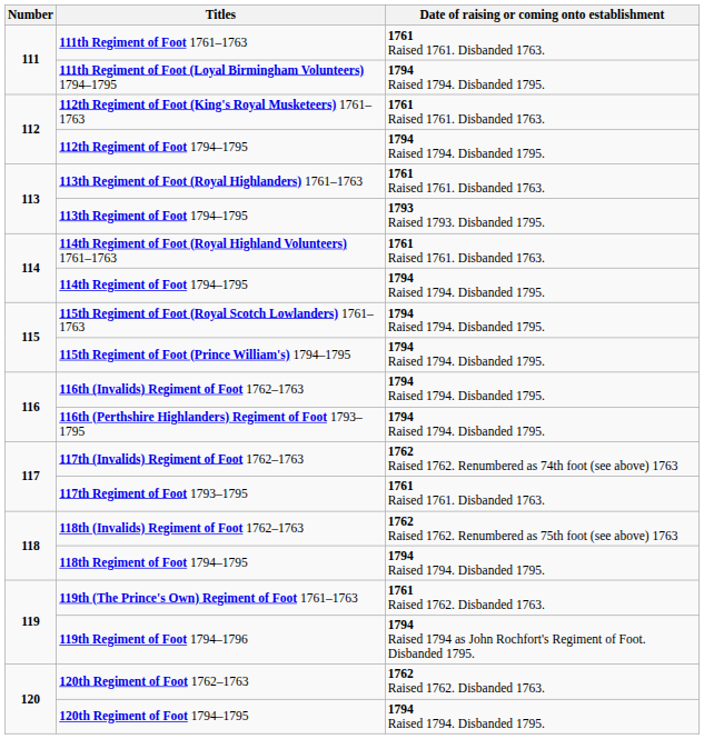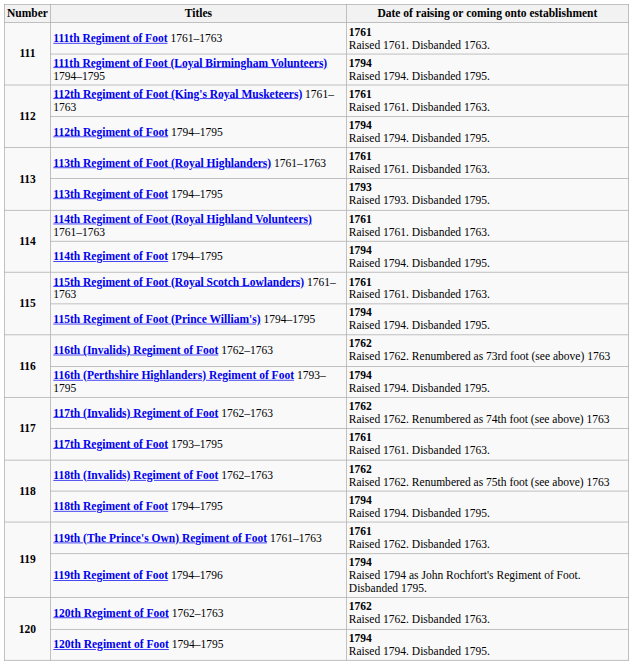 <table class="wikitable">
 <tr>
 <th>Number</th>
 <th>Titles</th>
 <th>Date of raising or coming onto establishment</th>
 </tr>
 <tr>
 <td align=center valign=middle rowspan="2"><strong>111</strong></td>
 <td><strong><a href='#'>111th Regiment of Foot</a></strong> 1761–1763</td>
 <td><strong>1761</strong><br>Raised 1761. Disbanded 1763.</td>
 </tr>
 <tr>
 <td><strong><a href='#'>111th Regiment of Foot (Loyal Birmingham Volunteers)</a></strong> 1794–1795</td>
 <td><strong>1794</strong><br>Raised 1794. Disbanded 1795.</td>
 </tr>
 <tr>
 <td align=center valign=middle rowspan="2"><strong>112</strong></td>
 <td><strong><a href='#'>112th Regiment of Foot (King's Royal Musketeers)</a></strong> 1761–1763</td>
 <td><strong>1761</strong><br>Raised 1761. Disbanded 1763.</td>
 </tr>
 <tr>
 <td><strong><a href='#'>112th Regiment of Foot</a></strong> 1794–1795</td>
 <td><strong>1794</strong><br>Raised 1794. Disbanded 1795.</td>
 </tr>
 <tr>
 <td align=center valign=middle rowspan="2"><strong>113</strong></td>
 <td><strong><a href='#'>113th Regiment of Foot (Royal Highlanders)</a></strong> 1761–1763</td>
 <td><strong>1761</strong><br>Raised 1761. Disbanded 1763.</td>
 </tr>
 <tr>
 <td><strong><a href='#'>113th Regiment of Foot</a></strong> 1794–1795</td>
 <td><strong>1793</strong><br>Raised 1793. Disbanded 1795.</td>
 </tr>
 <tr>
 <td align=center valign=middle rowspan="2"><strong>114</strong></td>
 <td><strong><a href='#'>114th Regiment of Foot (Royal Highland Volunteers)</a></strong> 1761–1763</td>
 <td><strong>1761</strong><br>Raised 1761. Disbanded 1763.</td>
 </tr>
 <tr>
 <td><strong><a href='#'>114th Regiment of Foot</a></strong> 1794–1795</td>
 <td><strong>1794</strong><br>Raised 1794. Disbanded 1795.</td>
 </tr>
 <tr>
 <td align=center valign=middle rowspan="2"><strong>115</strong></td>
 <td><strong><a href='#'>115th Regiment of Foot (Royal Scotch Lowlanders)</a></strong> 1761–1763</td>
-<td><strong>1794</strong><br>Raised 1794. Disbanded 1795.</td>
+<td><strong>1761</strong><br>Raised 1761. Disbanded 1763.</td>
 </tr>
 <tr>
 <td><strong><a href='#'>115th Regiment of Foot (Prince William's)</a></strong> 1794–1795</td>
 <td><strong>1794</strong><br>Raised 1794. Disbanded 1795.</td>
 </tr>
 <tr>
 <td align=center valign=middle rowspan="2"><strong>116</strong></td>
 <td><strong><a href='#'>116th (Invalids) Regiment of Foot</a></strong> 1762–1763</td>
-<td><strong>1794</strong><br>Raised 1794. Disbanded 1795.</td>
+<td><strong>1762</strong><br>Raised 1762. Renumbered as 73rd foot (see above) 1763</td>
 </tr>
 <tr>
 <td><strong><a href='#'>116th (Perthshire Highlanders) Regiment of Foot</a></strong> 1793–1795</td>
 <td><strong>1794</strong><br>Raised 1794. Disbanded 1795.</td>
 </tr>
 <tr>
 <td align=center valign=middle rowspan="2"><strong>117</strong></td>
 <td><strong><a href='#'>117th (Invalids) Regiment of Foot</a></strong> 1762–1763</td>
 <td><strong>1762</strong><br>Raised 1762. Renumbered as 74th foot (see above) 1763</td>
 </tr>
 <tr>
 <td><strong><a href='#'>117th Regiment of Foot</a></strong> 1793–1795</td>
 <td><strong>1761</strong><br>Raised 1761. Disbanded 1763.</td>
 </tr>
 <tr>
 <td align=center valign=middle rowspan="2"><strong>118</strong></td>
 <td><strong><a href='#'>118th (Invalids) Regiment of Foot</a></strong> 1762–1763</td>
 <td><strong>1762</strong><br>Raised 1762. Renumbered as 75th foot (see above) 1763</td>
 </tr>
 <tr>
 <td><strong><a href='#'>118th Regiment of Foot</a></strong> 1794–1795</td>
 <td><strong>1794</strong><br>Raised 1794. Disbanded 1795.</td>
 </tr>
 <tr>
 <td align=center valign=middle rowspan="2"><strong>119</strong></td>
 <td><strong><a href='#'>119th (The Prince's Own) Regiment of Foot</a></strong> 1761–1763</td>
 <td><strong>1761</strong><br>Raised 1762. Disbanded 1763.</td>
 </tr>
 <tr>
 <td><strong><a href='#'>119th Regiment of Foot</a></strong> 1794–1796</td>
 <td><strong>1794</strong><br>Raised 1794 as John Rochfort's Regiment of Foot. Disbanded 1795.</td>
 </tr>
 <tr>
 <td align=center valign=middle rowspan="2"><strong>120</strong></td>
 <td><strong><a href='#'>120th Regiment of Foot</a></strong> 1762–1763</td>
 <td><strong>1762</strong><br>Raised 1762. Disbanded 1763.</td>
 </tr>
 <tr>
 <td><strong><a href='#'>120th Regiment of Foot</a></strong> 1794–1795</td>
 <td><strong>1794</strong><br>Raised 1794. Disbanded 1795.</td>
 </tr>
 </table>
